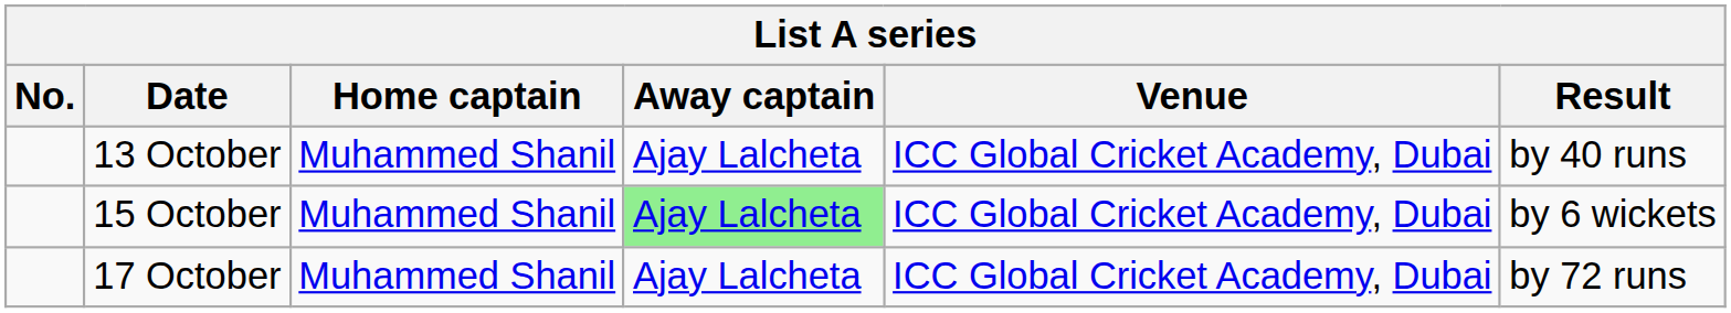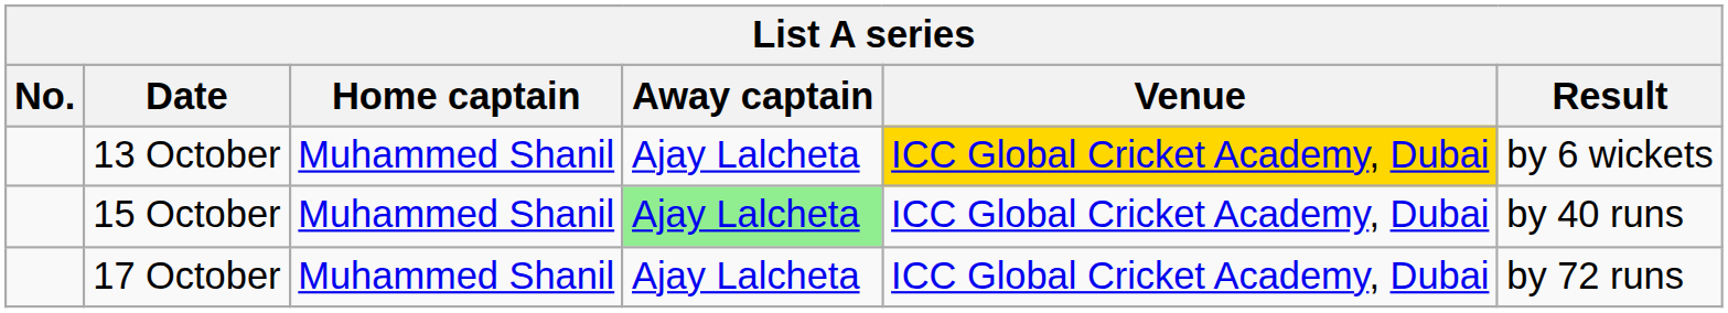 <table class="wikitable">
 <tr>
 <th colspan="6">List A series</th>
 </tr>
 <tr>
 <th>No.</th>
 <th>Date</th>
 <th>Home captain</th>
 <th>Away captain</th>
 <th>Venue</th>
 <th>Result</th>
 </tr>
 <tr>
 <td></td>
 <td>13 October</td>
 <td><a href='#'>Muhammed Shanil</a></td>
 <td><a href='#'>Ajay Lalcheta</a></td>
-<td><a href='#'>ICC Global Cricket Academy</a>, <a href='#'>Dubai</a></td>
-<td> by 40 runs</td>
+<td style="background: gold;"><a href='#'>ICC Global Cricket Academy</a>, <a href='#'>Dubai</a></td>
+<td> by 6 wickets</td>
 </tr>
 <tr>
 <td></td>
 <td>15 October</td>
 <td><a href='#'>Muhammed Shanil</a></td>
 <td style="background: lightgreen;"><a href='#'>Ajay Lalcheta</a></td>
 <td><a href='#'>ICC Global Cricket Academy</a>, <a href='#'>Dubai</a></td>
-<td> by 6 wickets</td>
+<td> by 40 runs</td>
 </tr>
 <tr>
 <td></td>
 <td>17 October</td>
 <td><a href='#'>Muhammed Shanil</a></td>
 <td><a href='#'>Ajay Lalcheta</a></td>
 <td><a href='#'>ICC Global Cricket Academy</a>, <a href='#'>Dubai</a></td>
 <td> by 72 runs</td>
 </tr>
 </table>
